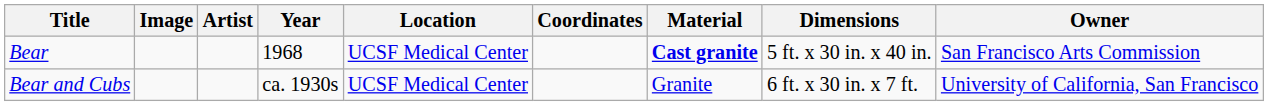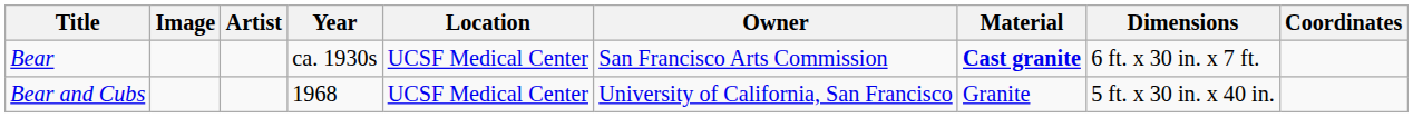 <table class="wikitable sortable">
 <tr>
 <th>Title</th>
 <th>Image</th>
 <th>Artist</th>
 <th>Year</th>
 <th>Location</th>
-<th>Coordinates</th>
+<th>Owner</th>
 <th>Material</th>
 <th>Dimensions</th>
-<th>Owner</th>
+<th>Coordinates</th>
 </tr>
 <tr>
 <td><em><a href='#'>Bear</a></em></td>
 <td></td>
 <td></td>
-<td>1968</td>
+<td>ca. 1930s</td>
 <td><a href='#'>UCSF Medical Center</a></td>
+<td><a href='#'>San Francisco Arts Commission</a></td>
+<td><strong><a href='#'>Cast granite</a></strong></td>
+<td>6 ft. x 30 in. x 7 ft.</td>
 <td><small></small></td>
-<td><strong><a href='#'>Cast granite</a></strong></td>
-<td>5 ft. x 30 in. x 40 in.</td>
-<td><a href='#'>San Francisco Arts Commission</a></td>
 </tr>
 <tr>
 <td><em><a href='#'>Bear and Cubs</a></em></td>
 <td></td>
 <td></td>
-<td>ca. 1930s</td>
+<td>1968</td>
 <td><a href='#'>UCSF Medical Center</a></td>
+<td><a href='#'>University of California, San Francisco</a></td>
+<td><a href='#'>Granite</a></td>
+<td>5 ft. x 30 in. x 40 in.</td>
 <td><small></small></td>
-<td><a href='#'>Granite</a></td>
-<td>6 ft. x 30 in. x 7 ft.</td>
-<td><a href='#'>University of California, San Francisco</a></td>
 </tr>
 </table>
